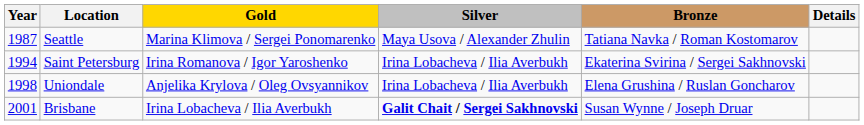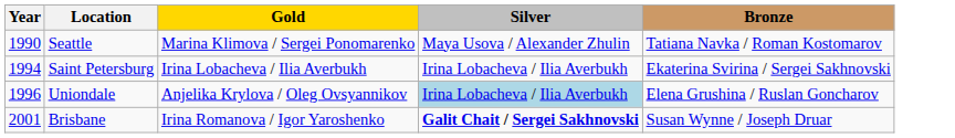 <table class="wikitable">
 <tr>
 <th>Year</th>
 <th>Location</th>
 <td align=center bgcolor=gold><strong>Gold</strong></td>
 <td align=center bgcolor=silver><strong>Silver</strong></td>
 <td align=center bgcolor=cc9966><strong>Bronze</strong></td>
-<th>Details</th>
 </tr>
 <tr>
-<td><a href='#'>1987</a></td>
+<td><a href='#'>1990</a></td>
 <td><a href='#'>Seattle</a></td>
 <td> <a href='#'>Marina Klimova</a> / <a href='#'>Sergei Ponomarenko</a></td>
 <td> <a href='#'>Maya Usova</a> / <a href='#'>Alexander Zhulin</a></td>
 <td> <a href='#'>Tatiana Navka</a> / <a href='#'>Roman Kostomarov</a></td>
-<td></td>
 </tr>
 <tr>
 <td><a href='#'>1994</a></td>
 <td><a href='#'>Saint Petersburg</a></td>
-<td> <a href='#'>Irina Romanova</a> / <a href='#'>Igor Yaroshenko</a></td>
+<td> <a href='#'>Irina Lobacheva</a> / <a href='#'>Ilia Averbukh</a></td>
 <td> <a href='#'>Irina Lobacheva</a> / <a href='#'>Ilia Averbukh</a></td>
 <td> <a href='#'>Ekaterina Svirina</a> / <a href='#'>Sergei Sakhnovski</a></td>
-<td></td>
 </tr>
 <tr>
-<td><a href='#'>1998</a></td>
+<td><a href='#'>1996</a></td>
 <td><a href='#'>Uniondale</a></td>
 <td> <a href='#'>Anjelika Krylova</a> / <a href='#'>Oleg Ovsyannikov</a></td>
-<td> <a href='#'>Irina Lobacheva</a> / <a href='#'>Ilia Averbukh</a></td>
+<td style="background: lightblue;"> <a href='#'>Irina Lobacheva</a> / <a href='#'>Ilia Averbukh</a></td>
 <td> <a href='#'>Elena Grushina</a> / <a href='#'>Ruslan Goncharov</a></td>
-<td></td>
 </tr>
 <tr>
 <td><a href='#'>2001</a></td>
 <td><a href='#'>Brisbane</a></td>
-<td> <a href='#'>Irina Lobacheva</a> / <a href='#'>Ilia Averbukh</a></td>
+<td> <a href='#'>Irina Romanova</a> / <a href='#'>Igor Yaroshenko</a></td>
 <td><strong> <a href='#'>Galit Chait</a> / <a href='#'>Sergei Sakhnovski</a></strong></td>
 <td> <a href='#'>Susan Wynne</a> / <a href='#'>Joseph Druar</a></td>
-<td></td>
 </tr>
 </table>
